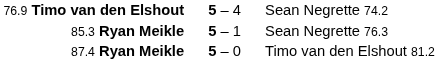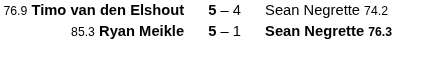 <table style="text-align:center">
 <tr>
 <th width=233></th>
 <th width=80></th>
 <th width=233></th>
 </tr>
 <tr>
 <td align=right><small>76.9</small> <strong>Timo van den Elshout</strong> </td>
 <td><strong>5</strong> – 4</td>
 <td align=left> Sean Negrette <small>74.2</small></td>
 </tr>
 <tr>
 <td align=right><small>85.3</small> <strong>Ryan Meikle</strong> </td>
 <td><strong>5</strong> – 1</td>
-<td align=left> Sean Negrette <small>76.3</small></td>
-</tr>
-<tr>
-<td align=right><small>87.4</small> <strong>Ryan Meikle</strong> </td>
-<td><strong>5</strong> – 0</td>
-<td align=left> Timo van den Elshout <small>81.2</small></td>
+<td align=left><strong> Sean Negrette <small>76.3</small></strong></td>
 </tr>
 </table>
